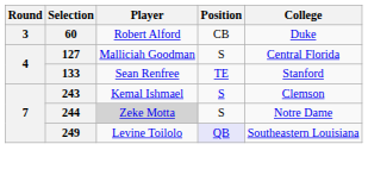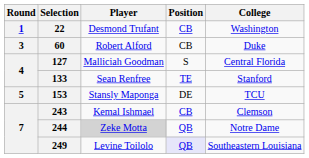 <table class="wikitable" style="font-size: 95%; text-align: center;">
 <tr>
 <th>Round</th>
 <th>Selection</th>
 <th>Player</th>
 <th>Position</th>
 <th>College</th>
+</tr>
+<tr>
+<th><a href='#'>1</a></th>
+<th>22</th>
+<td><a href='#'>Desmond Trufant</a></td>
+<td><a href='#'>CB</a></td>
+<td><a href='#'>Washington</a></td>
 </tr>
 <tr>
 <th>3</th>
 <th>60</th>
 <td><a href='#'>Robert Alford</a></td>
 <td>CB</td>
 <td><a href='#'>Duke</a></td>
 </tr>
 <tr>
 <th rowspan="2">4</th>
 <th>127</th>
 <td><a href='#'>Malliciah Goodman</a></td>
 <td>S</td>
 <td><a href='#'>Central Florida</a></td>
 </tr>
 <tr>
 <th>133</th>
 <td><a href='#'>Sean Renfree</a></td>
 <td><a href='#'>TE</a></td>
 <td><a href='#'>Stanford</a></td>
 </tr>
 <tr>
+<th>5</th>
+<th>153</th>
+<td><a href='#'>Stansly Maponga</a></td>
+<td>DE</td>
+<td><a href='#'>TCU</a></td>
+</tr>
+<tr>
 <th rowspan="3">7</th>
 <th>243</th>
 <td><a href='#'>Kemal Ishmael</a></td>
-<td><a href='#'>S</a></td>
+<td><a href='#'>CB</a></td>
 <td><a href='#'>Clemson</a></td>
 </tr>
 <tr>
 <th>244</th>
 <td style="background: lightgrey;"><a href='#'>Zeke Motta</a></td>
-<td>S</td>
+<td><a href='#'>QB</a></td>
 <td><a href='#'>Notre Dame</a></td>
 </tr>
 <tr>
 <th>249</th>
 <td><a href='#'>Levine Toilolo</a></td>
 <td style="background: lavender;"><a href='#'>QB</a></td>
 <td><a href='#'>Southeastern Louisiana</a></td>
 </tr>
 </table>
